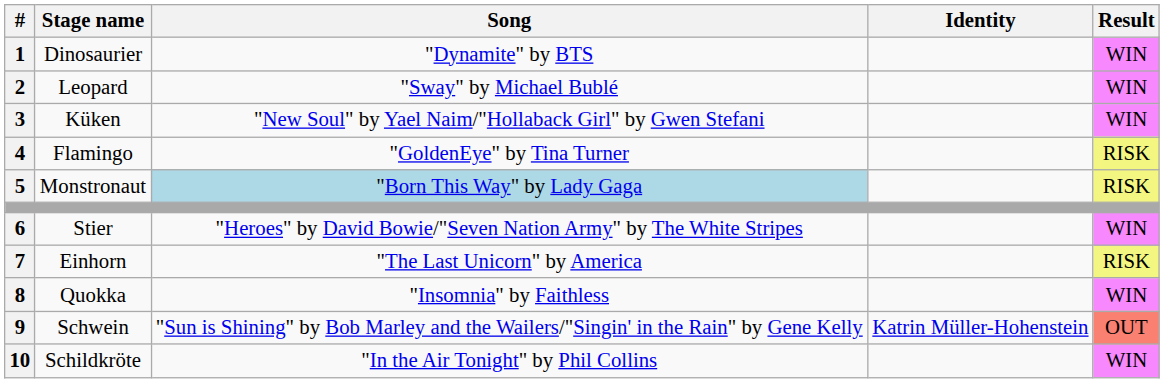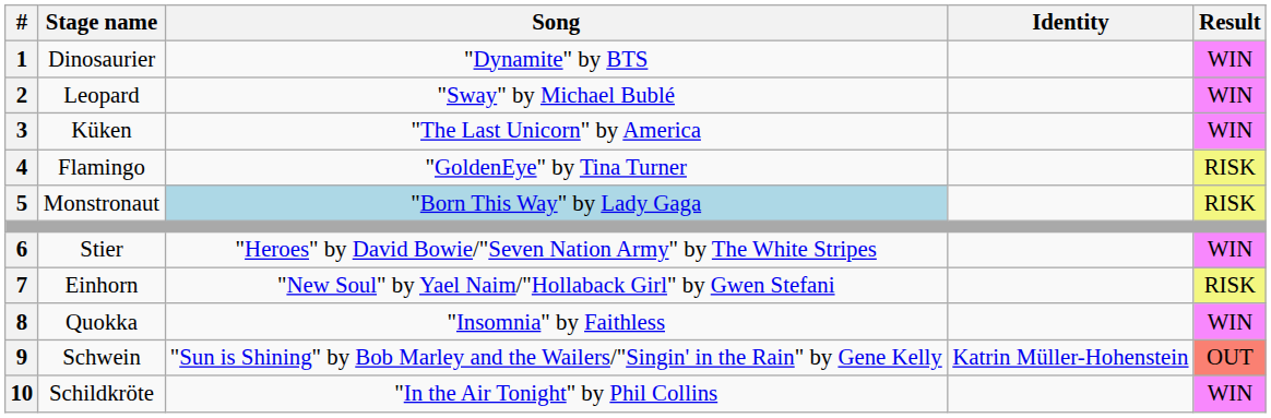 <table class="wikitable plainrowheaders" style="text-align: center;">
 <tr>
 <th>#</th>
 <th>Stage name</th>
 <th>Song</th>
 <th>Identity</th>
 <th>Result</th>
 </tr>
 <tr>
 <th>1</th>
 <td>Dinosaurier</td>
 <td>"<a href='#'>Dynamite</a>" by <a href='#'>BTS</a></td>
 <td></td>
 <td bgcolor="F888FD">WIN</td>
 </tr>
 <tr>
 <th>2</th>
 <td>Leopard</td>
 <td>"<a href='#'>Sway</a>" by <a href='#'>Michael Bublé</a></td>
 <td></td>
 <td bgcolor="F888FD">WIN</td>
 </tr>
 <tr>
 <th>3</th>
 <td>Küken</td>
-<td>"<a href='#'>New Soul</a>" by <a href='#'>Yael Naim</a>/"<a href='#'>Hollaback Girl</a>" by <a href='#'>Gwen Stefani</a></td>
+<td>"<a href='#'>The Last Unicorn</a>" by <a href='#'>America</a></td>
 <td></td>
 <td bgcolor="F888FD">WIN</td>
 </tr>
 <tr>
 <th>4</th>
 <td>Flamingo</td>
 <td>"<a href='#'>GoldenEye</a>" by <a href='#'>Tina Turner</a></td>
 <td></td>
 <td bgcolor="#F3F781">RISK</td>
 </tr>
 <tr>
 <th>5</th>
 <td>Monstronaut</td>
 <td style="background: lightblue;">"<a href='#'>Born This Way</a>" by <a href='#'>Lady Gaga</a></td>
 <td></td>
 <td bgcolor="#F3F781">RISK</td>
 </tr>
 <tr>
 <td colspan="5" style="background:darkgray"></td>
 </tr>
 <tr>
 <th>6</th>
 <td>Stier</td>
 <td>"<a href='#'>Heroes</a>" by <a href='#'>David Bowie</a>/"<a href='#'>Seven Nation Army</a>" by <a href='#'>The White Stripes</a></td>
 <td></td>
 <td bgcolor="F888FD">WIN</td>
 </tr>
 <tr>
 <th>7</th>
 <td>Einhorn</td>
-<td>"<a href='#'>The Last Unicorn</a>" by <a href='#'>America</a></td>
+<td>"<a href='#'>New Soul</a>" by <a href='#'>Yael Naim</a>/"<a href='#'>Hollaback Girl</a>" by <a href='#'>Gwen Stefani</a></td>
 <td></td>
 <td bgcolor="#F3F781">RISK</td>
 </tr>
 <tr>
 <th>8</th>
 <td>Quokka</td>
 <td>"<a href='#'>Insomnia</a>" by <a href='#'>Faithless</a></td>
 <td></td>
 <td bgcolor="F888FD">WIN</td>
 </tr>
 <tr>
 <th>9</th>
 <td>Schwein</td>
 <td>"<a href='#'>Sun is Shining</a>" by <a href='#'>Bob Marley and the Wailers</a>/"<a href='#'>Singin' in the Rain</a>" by <a href='#'>Gene Kelly</a></td>
 <td><a href='#'>Katrin Müller-Hohenstein</a></td>
 <td bgcolor=salmon>OUT</td>
 </tr>
 <tr>
 <th>10</th>
 <td>Schildkröte</td>
 <td>"<a href='#'>In the Air Tonight</a>" by <a href='#'>Phil Collins</a></td>
 <td></td>
 <td bgcolor="F888FD">WIN</td>
 </tr>
 </table>
